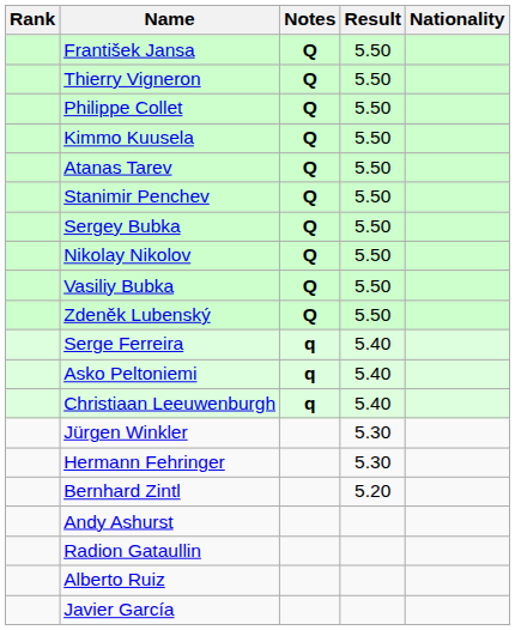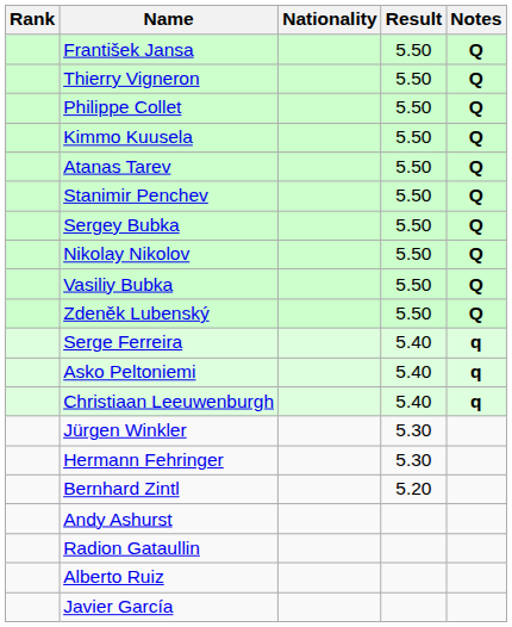 <table class="wikitable sortable" style="text-align:center">
 <tr>
 <th>Rank</th>
 <th>Name</th>
+<th>Nationality</th>
+<th>Result</th>
 <th>Notes</th>
-<th>Result</th>
-<th>Nationality</th>
 </tr>
 <tr bgcolor=ccffcc>
 <td></td>
 <td align=left><a href='#'>František Jansa</a></td>
+<td align=left></td>
+<td>5.50</td>
 <td><strong>Q</strong></td>
-<td>5.50</td>
-<td align=left></td>
 </tr>
 <tr bgcolor=ccffcc>
 <td></td>
 <td align=left><a href='#'>Thierry Vigneron</a></td>
+<td align=left></td>
+<td>5.50</td>
 <td><strong>Q</strong></td>
-<td>5.50</td>
-<td align=left></td>
 </tr>
 <tr bgcolor=ccffcc>
 <td></td>
 <td align=left><a href='#'>Philippe Collet</a></td>
+<td align=left></td>
+<td>5.50</td>
 <td><strong>Q</strong></td>
-<td>5.50</td>
-<td align=left></td>
 </tr>
 <tr bgcolor=ccffcc>
 <td></td>
 <td align=left><a href='#'>Kimmo Kuusela</a></td>
+<td align=left></td>
+<td>5.50</td>
 <td><strong>Q</strong></td>
-<td>5.50</td>
-<td align=left></td>
 </tr>
 <tr bgcolor=ccffcc>
 <td></td>
 <td align=left><a href='#'>Atanas Tarev</a></td>
+<td align=left></td>
+<td>5.50</td>
 <td><strong>Q</strong></td>
-<td>5.50</td>
-<td align=left></td>
 </tr>
 <tr bgcolor=ccffcc>
 <td></td>
 <td align=left><a href='#'>Stanimir Penchev</a></td>
+<td align=left></td>
+<td>5.50</td>
 <td><strong>Q</strong></td>
-<td>5.50</td>
-<td align=left></td>
 </tr>
 <tr bgcolor=ccffcc>
 <td></td>
 <td align=left><a href='#'>Sergey Bubka</a></td>
+<td align=left></td>
+<td>5.50</td>
 <td><strong>Q</strong></td>
-<td>5.50</td>
-<td align=left></td>
 </tr>
 <tr bgcolor=ccffcc>
 <td></td>
 <td align=left><a href='#'>Nikolay Nikolov</a></td>
+<td align=left></td>
+<td>5.50</td>
 <td><strong>Q</strong></td>
-<td>5.50</td>
-<td align=left></td>
 </tr>
 <tr bgcolor=ccffcc>
 <td></td>
 <td align=left><a href='#'>Vasiliy Bubka</a></td>
+<td align=left></td>
+<td>5.50</td>
 <td><strong>Q</strong></td>
-<td>5.50</td>
-<td align=left></td>
 </tr>
 <tr bgcolor=ccffcc>
 <td></td>
 <td align=left><a href='#'>Zdeněk Lubenský</a></td>
+<td align=left></td>
+<td>5.50</td>
 <td><strong>Q</strong></td>
-<td>5.50</td>
-<td align=left></td>
 </tr>
 <tr bgcolor=ddffdd>
 <td></td>
 <td align=left><a href='#'>Serge Ferreira</a></td>
+<td align=left></td>
+<td>5.40</td>
 <td><strong>q</strong></td>
-<td>5.40</td>
-<td align=left></td>
 </tr>
 <tr bgcolor=ddffdd>
 <td></td>
 <td align=left><a href='#'>Asko Peltoniemi</a></td>
+<td align=left></td>
+<td>5.40</td>
 <td><strong>q</strong></td>
-<td>5.40</td>
-<td align=left></td>
 </tr>
 <tr bgcolor=ddffdd>
 <td></td>
 <td align=left><a href='#'>Christiaan Leeuwenburgh</a></td>
+<td align=left></td>
+<td>5.40</td>
 <td><strong>q</strong></td>
-<td>5.40</td>
-<td align=left></td>
 </tr>
 <tr>
 <td></td>
 <td align=left><a href='#'>Jürgen Winkler</a></td>
+<td align=left></td>
+<td>5.30</td>
 <td></td>
-<td>5.30</td>
-<td align=left></td>
 </tr>
 <tr>
 <td></td>
 <td align=left><a href='#'>Hermann Fehringer</a></td>
+<td align=left></td>
+<td>5.30</td>
 <td></td>
-<td>5.30</td>
-<td align=left></td>
 </tr>
 <tr>
 <td></td>
 <td align=left><a href='#'>Bernhard Zintl</a></td>
+<td align=left></td>
+<td>5.20</td>
 <td></td>
-<td>5.20</td>
-<td align=left></td>
 </tr>
 <tr>
 <td></td>
 <td align=left><a href='#'>Andy Ashurst</a></td>
+<td align=left></td>
 <td></td>
 <td></td>
-<td align=left></td>
 </tr>
 <tr>
 <td></td>
 <td align=left><a href='#'>Radion Gataullin</a></td>
+<td align=left></td>
 <td></td>
 <td></td>
-<td align=left></td>
 </tr>
 <tr>
 <td></td>
 <td align=left><a href='#'>Alberto Ruiz</a></td>
+<td align=left></td>
 <td></td>
 <td></td>
-<td align=left></td>
 </tr>
 <tr>
 <td></td>
 <td align=left><a href='#'>Javier García</a></td>
+<td align=left></td>
 <td></td>
 <td></td>
-<td align=left></td>
 </tr>
 </table>
